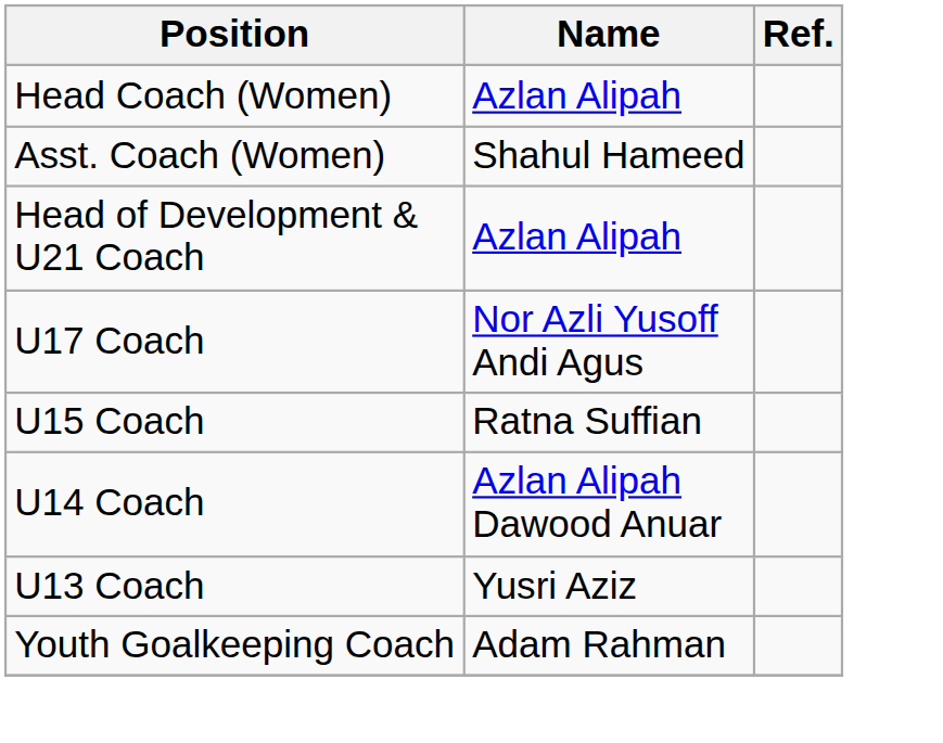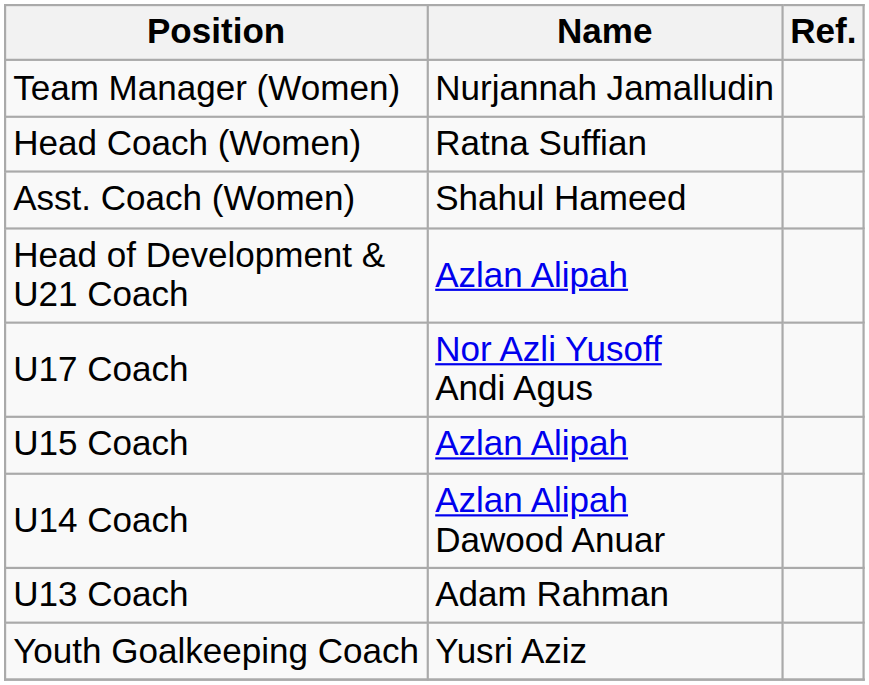 <table class="wikitable">
 <tr>
 <th>Position</th>
 <th>Name</th>
 <th>Ref.</th>
 </tr>
 <tr>
+<td>Team Manager (Women)</td>
+<td> Nurjannah Jamalludin</td>
+<td></td>
+</tr>
+<tr>
 <td>Head Coach (Women)</td>
-<td> <a href='#'>Azlan Alipah</a></td>
+<td> Ratna Suffian</td>
 <td></td>
 </tr>
 <tr>
 <td>Asst. Coach (Women)</td>
 <td> Shahul Hameed</td>
 <td></td>
 </tr>
 <tr>
 <td>Head of Development & <br> U21 Coach</td>
 <td> <a href='#'>Azlan Alipah</a></td>
 <td></td>
 </tr>
 <tr>
 <td>U17 Coach</td>
 <td> <a href='#'>Nor Azli Yusoff</a> <br>  Andi Agus</td>
 <td></td>
 </tr>
 <tr>
 <td>U15 Coach</td>
-<td> Ratna Suffian</td>
+<td> <a href='#'>Azlan Alipah</a></td>
 <td></td>
 </tr>
 <tr>
 <td>U14 Coach</td>
 <td> <a href='#'>Azlan Alipah</a> <br>  Dawood Anuar</td>
 <td></td>
 </tr>
 <tr>
 <td>U13 Coach</td>
-<td> Yusri Aziz</td>
+<td> Adam Rahman</td>
 <td></td>
 </tr>
 <tr>
 <td>Youth Goalkeeping Coach</td>
-<td> Adam Rahman</td>
+<td> Yusri Aziz</td>
 <td></td>
 </tr>
 <tr>
 </tr>
 </table>
